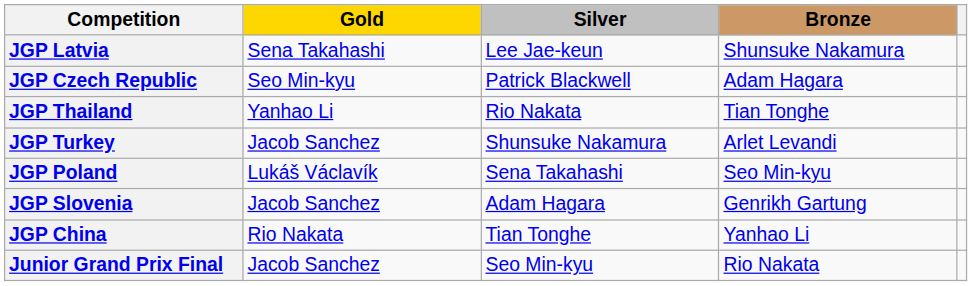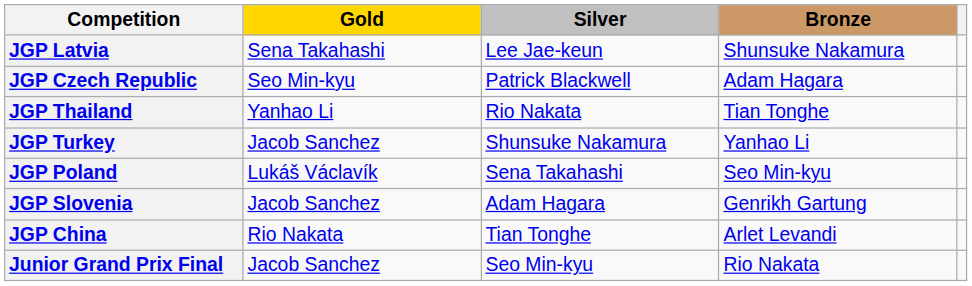 <table class="wikitable unsortable" style="text-align:left; width:90%">
 <tr>
 <th scope="col" style="text-align:center; width:25%">Competition</th>
 <td scope="col" style="text-align:center; width:25%; background:gold"><strong>Gold</strong></td>
 <td scope="col" style="text-align:center; width:25%; background:silver"><strong>Silver</strong></td>
 <td scope="col" style="text-align:center; width:25%; background:#c96"><strong>Bronze</strong></td>
 <th scope="col" style="text-align:center"></th>
 </tr>
 <tr>
 <th scope="row" style="text-align:left"> <a href='#'>JGP Latvia</a></th>
 <td> <a href='#'>Sena Takahashi</a></td>
 <td> <a href='#'>Lee Jae-keun</a></td>
 <td> <a href='#'>Shunsuke Nakamura</a></td>
 <td></td>
 </tr>
 <tr>
 <th scope="row" style="text-align:left"> <a href='#'>JGP Czech Republic</a></th>
 <td> <a href='#'>Seo Min-kyu</a></td>
 <td> <a href='#'>Patrick Blackwell</a></td>
 <td> <a href='#'>Adam Hagara</a></td>
 <td></td>
 </tr>
 <tr>
 <th scope="row" style="text-align:left"> <a href='#'>JGP Thailand</a></th>
 <td> <a href='#'>Yanhao Li</a></td>
 <td> <a href='#'>Rio Nakata</a></td>
 <td> <a href='#'>Tian Tonghe</a></td>
 <td></td>
 </tr>
 <tr>
 <th scope="row" style="text-align:left"> <a href='#'>JGP Turkey</a></th>
 <td> <a href='#'>Jacob Sanchez</a></td>
 <td> <a href='#'>Shunsuke Nakamura</a></td>
-<td> <a href='#'>Arlet Levandi</a></td>
+<td> <a href='#'>Yanhao Li</a></td>
 <td></td>
 </tr>
 <tr>
 <th scope="row" style="text-align:left"> <a href='#'>JGP Poland</a></th>
 <td> <a href='#'>Lukáš Václavík</a></td>
 <td> <a href='#'>Sena Takahashi</a></td>
 <td> <a href='#'>Seo Min-kyu</a></td>
 <td></td>
 </tr>
 <tr>
 <th scope="row" style="text-align:left"> <a href='#'>JGP Slovenia</a></th>
 <td> <a href='#'>Jacob Sanchez</a></td>
 <td> <a href='#'>Adam Hagara</a></td>
 <td> <a href='#'>Genrikh Gartung</a></td>
 <td></td>
 </tr>
 <tr>
 <th scope="row" style="text-align:left"> <a href='#'>JGP China</a></th>
 <td> <a href='#'>Rio Nakata</a></td>
 <td> <a href='#'>Tian Tonghe</a></td>
-<td> <a href='#'>Yanhao Li</a></td>
+<td> <a href='#'>Arlet Levandi</a></td>
 <td></td>
 </tr>
 <tr>
 <th scope="row" style="text-align:left"> <a href='#'>Junior Grand Prix Final</a></th>
 <td> <a href='#'>Jacob Sanchez</a></td>
 <td> <a href='#'>Seo Min-kyu</a></td>
 <td> <a href='#'>Rio Nakata</a></td>
 <td></td>
 </tr>
 </table>
